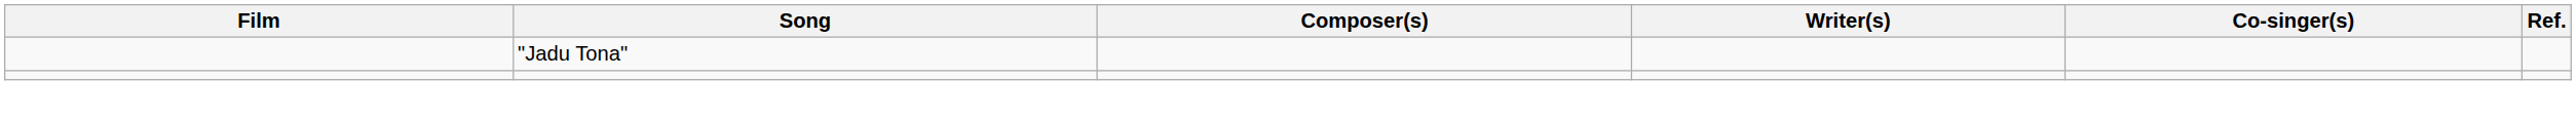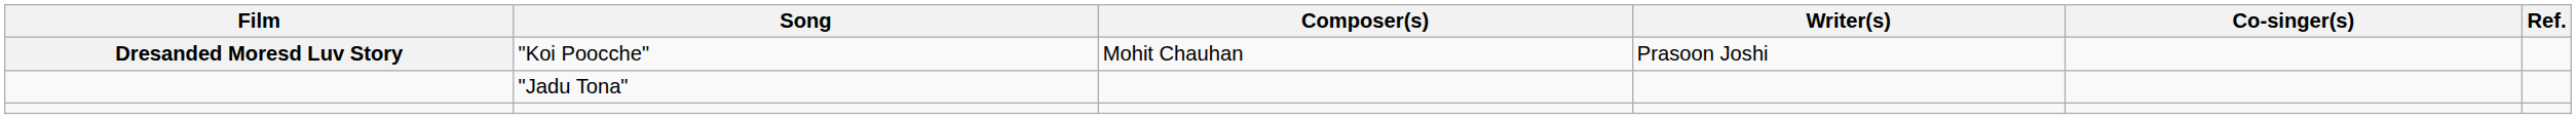 <table class="wikitable plainrowheaders" width="100%" "textcolor:#000;">
 <tr>
 <th scope="col" width=20%><strong>Film</strong></th>
 <th scope="col" width=23%><strong>Song</strong></th>
 <th scope="col" width=21%><strong>Composer(s)</strong></th>
 <th scope="col" width=17%><strong>Writer(s)</strong></th>
 <th scope="col" width=18%><strong>Co-singer(s)</strong></th>
 <th scope="col" width=1%><strong>Ref.</strong></th>
+</tr>
+<tr>
+<th scope="row">Dresanded Moresd Luv Story</th>
+<td>"Koi Poocche"</td>
+<td rowspan >Mohit Chauhan</td>
+<td rowspan >Prasoon Joshi</td>
+<td rowspan ></td>
+<td></td>
 </tr>
 <tr>
 <td></td>
 <td>"Jadu Tona"</td>
 <td></td>
 <td></td>
 <td></td>
 </tr>
 <tr>
 <td></td>
 <td></td>
 <td></td>
 <td></td>
 <td></td>
 <td></td>
 </tr>
 </table>
